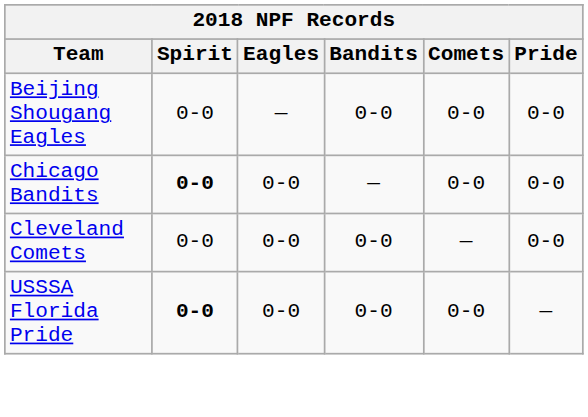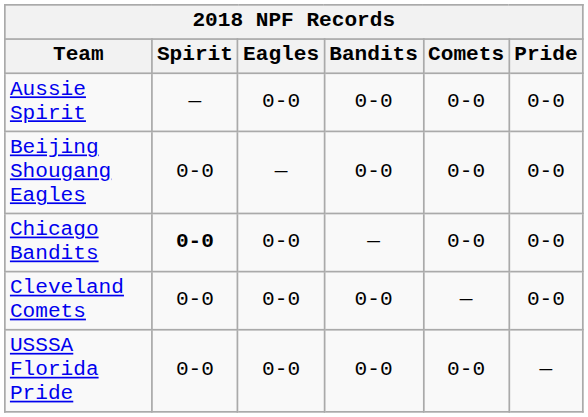 <table class="wikitable" style="font-size:95%; text-align:center;">
 <tr>
 <th colspan=6>2018 NPF Records</th>
 </tr>
 <tr>
 <th width=80>Team</th>
 <th style="width=35">Spirit</th>
 <th style="width=35">Eagles</th>
 <th style="width=35">Bandits</th>
 <th style="width=35">Comets</th>
 <th style="width=35">Pride</th>
+</tr>
+<tr>
+<td style="text-align:left;"><a href='#'>Aussie Spirit</a></td>
+<td>—</td>
+<td>0-0</td>
+<td>0-0</td>
+<td>0-0</td>
+<td>0-0</td>
 </tr>
 <tr>
 <td style="text-align:left;"><a href='#'>Beijing Shougang Eagles</a></td>
 <td>0-0</td>
 <td>—</td>
 <td>0-0</td>
 <td>0-0</td>
 <td>0-0</td>
 </tr>
 <tr>
 <td style="text-align:left;"><a href='#'>Chicago Bandits</a></td>
 <td><strong>0-0</strong></td>
 <td>0-0</td>
 <td>—</td>
 <td>0-0</td>
 <td>0-0</td>
 </tr>
 <tr>
 <td style="text-align:left;"><a href='#'>Cleveland Comets</a></td>
 <td>0-0</td>
 <td>0-0</td>
 <td>0-0</td>
 <td>—</td>
 <td>0-0</td>
 </tr>
 <tr>
 <td style="text-align:left;"><a href='#'>USSSA Florida Pride</a></td>
-<td><strong>0-0</strong></td>
+<td>0-0</td>
 <td>0-0</td>
 <td>0-0</td>
 <td>0-0</td>
 <td>—</td>
 </tr>
 </table>
